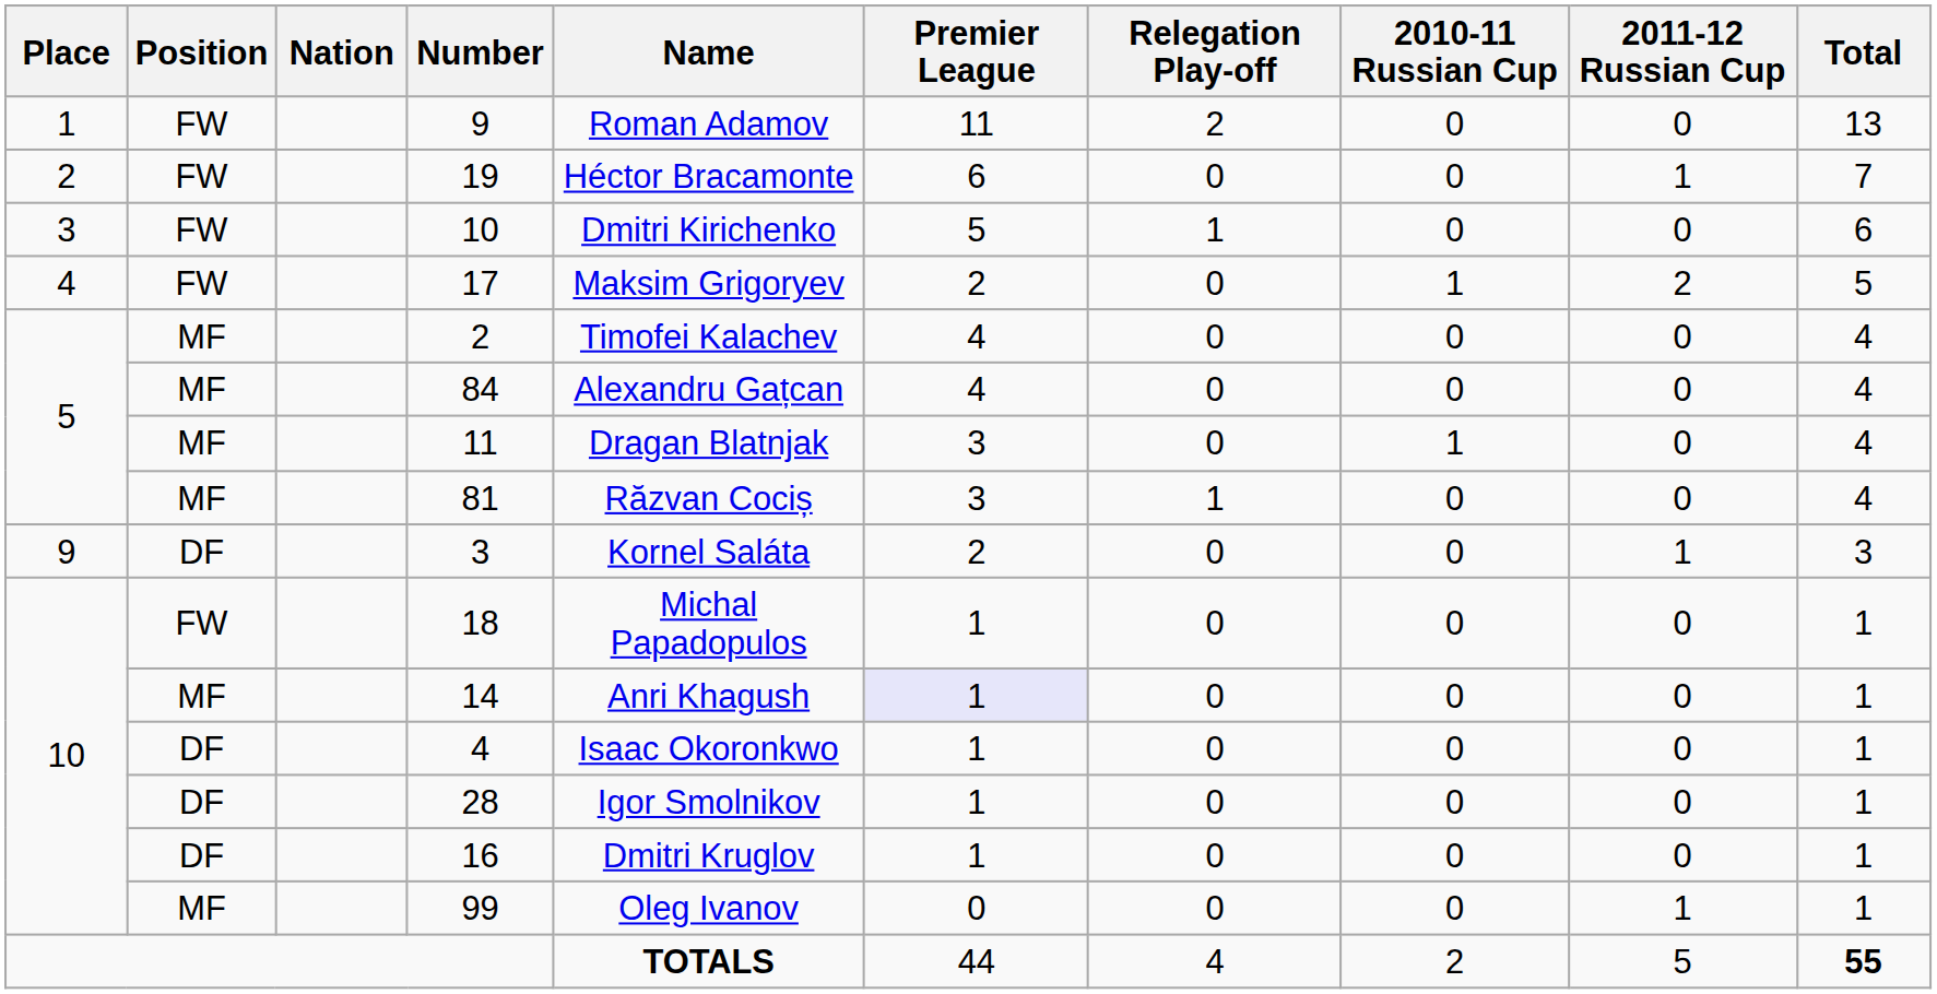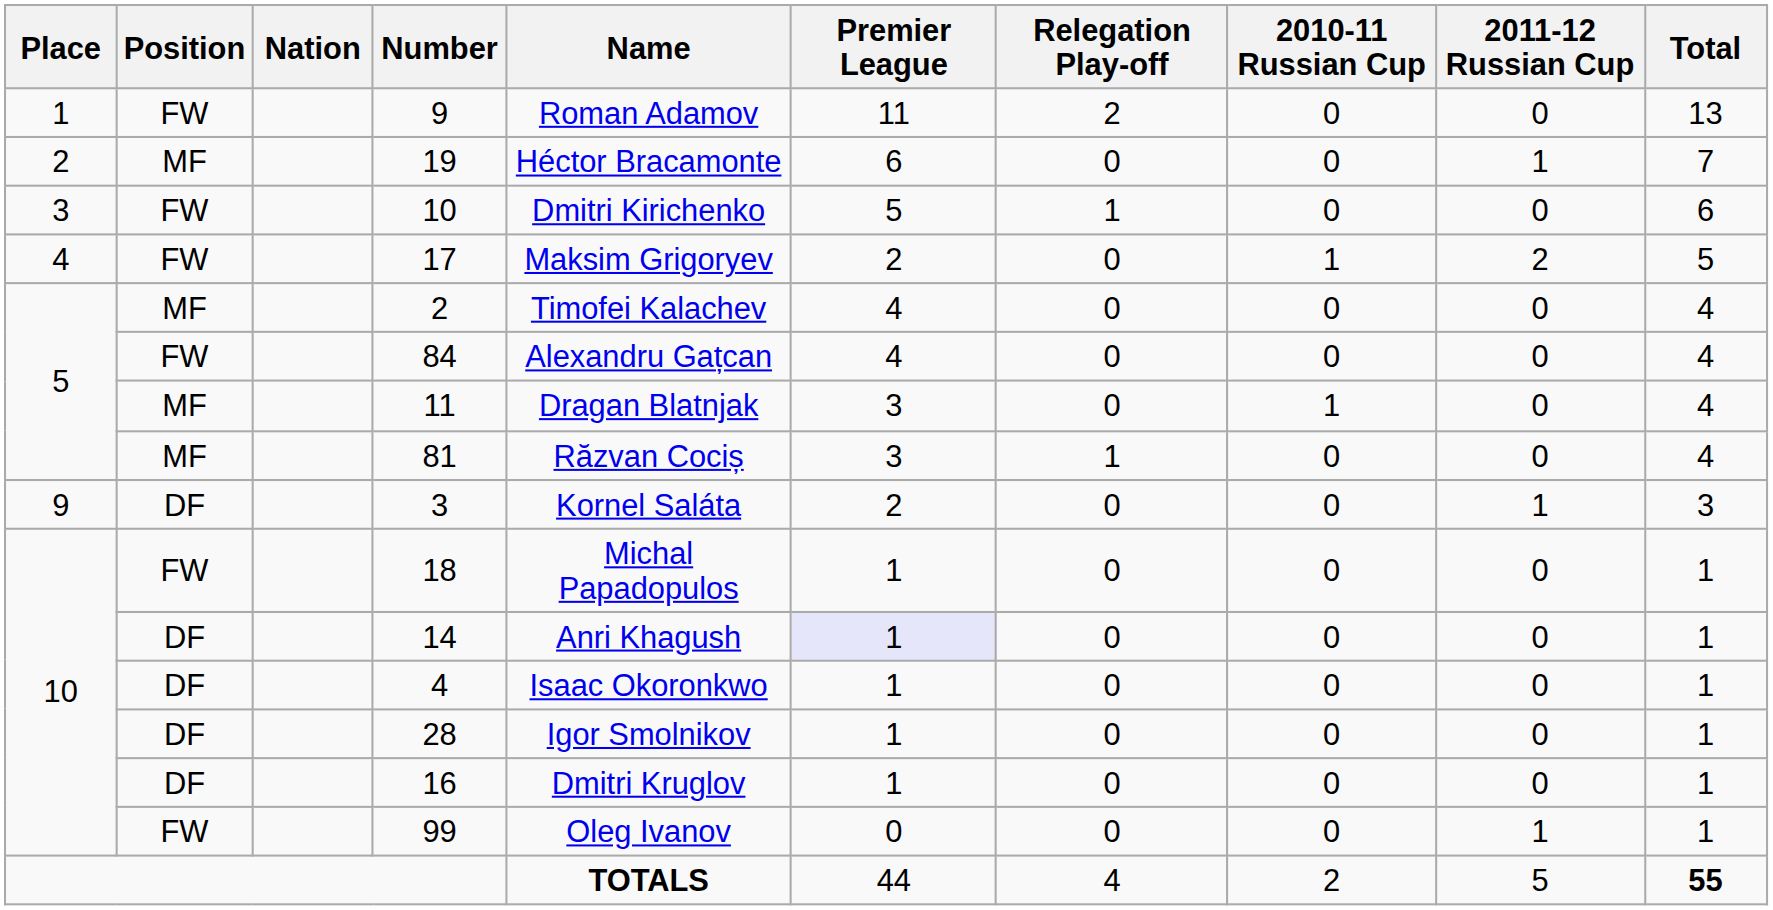 <table class="wikitable" style="font-size: 95%; text-align: center;">
 <tr>
 <th width=60>Place</th>
 <th width=60>Position</th>
 <th width=60>Nation</th>
 <th width=60>Number</th>
 <th width=200>Name</th>
 <th width=150>Premier League</th>
 <th width=150>Relegation Play-off</th>
 <th width=150>2010-11 Russian Cup</th>
 <th width=150>2011-12 Russian Cup</th>
 <th width=80>Total</th>
 </tr>
 <tr>
 <td>1</td>
 <td>FW</td>
 <td></td>
 <td>9</td>
 <td><a href='#'>Roman Adamov</a></td>
 <td>11</td>
 <td>2</td>
 <td>0</td>
 <td>0</td>
 <td>13</td>
 </tr>
 <tr>
 <td>2</td>
-<td>FW</td>
+<td>MF</td>
 <td></td>
 <td>19</td>
 <td><a href='#'>Héctor Bracamonte</a></td>
 <td>6</td>
 <td>0</td>
 <td>0</td>
 <td>1</td>
 <td>7</td>
 </tr>
 <tr>
 <td>3</td>
 <td>FW</td>
 <td></td>
 <td>10</td>
 <td><a href='#'>Dmitri Kirichenko</a></td>
 <td>5</td>
 <td>1</td>
 <td>0</td>
 <td>0</td>
 <td>6</td>
 </tr>
 <tr>
 <td>4</td>
 <td>FW</td>
 <td></td>
 <td>17</td>
 <td><a href='#'>Maksim Grigoryev</a></td>
 <td>2</td>
 <td>0</td>
 <td>1</td>
 <td>2</td>
 <td>5</td>
 </tr>
 <tr>
 <td rowspan="4">5</td>
 <td>MF</td>
 <td></td>
 <td>2</td>
 <td><a href='#'>Timofei Kalachev</a></td>
 <td>4</td>
 <td>0</td>
 <td>0</td>
 <td>0</td>
 <td>4</td>
 </tr>
 <tr>
-<td>MF</td>
+<td>FW</td>
 <td></td>
 <td>84</td>
 <td><a href='#'>Alexandru Gațcan</a></td>
 <td>4</td>
 <td>0</td>
 <td>0</td>
 <td>0</td>
 <td>4</td>
 </tr>
 <tr>
 <td>MF</td>
 <td></td>
 <td>11</td>
 <td><a href='#'>Dragan Blatnjak</a></td>
 <td>3</td>
 <td>0</td>
 <td>1</td>
 <td>0</td>
 <td>4</td>
 </tr>
 <tr>
 <td>MF</td>
 <td></td>
 <td>81</td>
 <td><a href='#'>Răzvan Cociș</a></td>
 <td>3</td>
 <td>1</td>
 <td>0</td>
 <td>0</td>
 <td>4</td>
 </tr>
 <tr>
 <td>9</td>
 <td>DF</td>
 <td></td>
 <td>3</td>
 <td><a href='#'>Kornel Saláta</a></td>
 <td>2</td>
 <td>0</td>
 <td>0</td>
 <td>1</td>
 <td>3</td>
 </tr>
 <tr>
 <td rowspan="6">10</td>
 <td>FW</td>
 <td></td>
 <td>18</td>
 <td><a href='#'>Michal Papadopulos</a></td>
 <td>1</td>
 <td>0</td>
 <td>0</td>
 <td>0</td>
 <td>1</td>
 </tr>
 <tr>
-<td>MF</td>
+<td>DF</td>
 <td></td>
 <td>14</td>
 <td><a href='#'>Anri Khagush</a></td>
 <td style="background: lavender;">1</td>
 <td>0</td>
 <td>0</td>
 <td>0</td>
 <td>1</td>
 </tr>
 <tr>
 <td>DF</td>
 <td></td>
 <td>4</td>
 <td><a href='#'>Isaac Okoronkwo</a></td>
 <td>1</td>
 <td>0</td>
 <td>0</td>
 <td>0</td>
 <td>1</td>
 </tr>
 <tr>
 <td>DF</td>
 <td></td>
 <td>28</td>
 <td><a href='#'>Igor Smolnikov</a></td>
 <td>1</td>
 <td>0</td>
 <td>0</td>
 <td>0</td>
 <td>1</td>
 </tr>
 <tr>
 <td>DF</td>
 <td></td>
 <td>16</td>
 <td><a href='#'>Dmitri Kruglov</a></td>
 <td>1</td>
 <td>0</td>
 <td>0</td>
 <td>0</td>
 <td>1</td>
 </tr>
 <tr>
-<td>MF</td>
+<td>FW</td>
 <td></td>
 <td>99</td>
 <td><a href='#'>Oleg Ivanov</a></td>
 <td>0</td>
 <td>0</td>
 <td>0</td>
 <td>1</td>
 <td>1</td>
 </tr>
 <tr>
 <td colspan="4"></td>
 <td><strong>TOTALS</strong></td>
 <td>44</td>
 <td>4</td>
 <td>2</td>
 <td>5</td>
 <td><strong>55</strong></td>
 </tr>
 </table>
